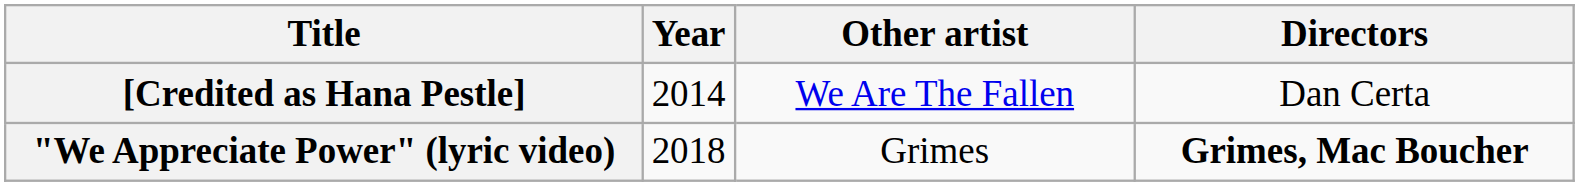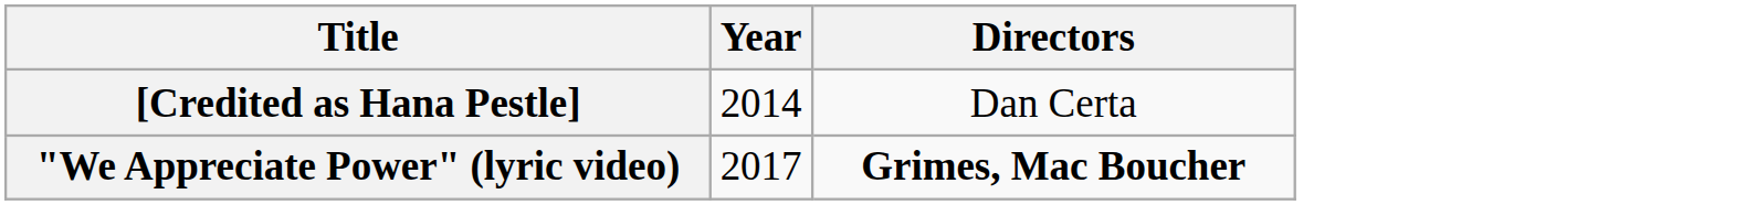 <table class="wikitable plainrowheaders" style="text-align:center;">
 <tr>
 <th scope="col" style="width:16.8em;">Title</th>
 <th scope="col">Year</th>
-<th scope="col" style="width:10.4em;">Other artist</th>
 <th scope="col" style="width:11.4em;">Directors</th>
 </tr>
 <tr>
 <th scope="row"> <span>[Credited as Hana Pestle]</span></th>
 <td>2014</td>
-<td><a href='#'>We Are The Fallen</a></td>
 <td>Dan Certa</td>
 </tr>
 <tr>
 <th scope="row">"We Appreciate Power" <span>(lyric video)</span></th>
-<td>2018</td>
-<td>Grimes</td>
+<td>2017</td>
 <td><strong>Grimes, Mac Boucher</strong></td>
 </tr>
 </table>
